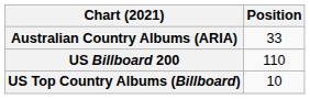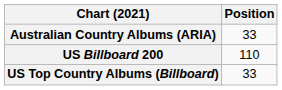 <table class="wikitable sortable plainrowheaders" style="text-align:center">
 <tr>
 <th scope="col">Chart (2021)</th>
 <th scope="col">Position</th>
 </tr>
 <tr>
 <th scope="row">Australian Country Albums (ARIA)</th>
 <td>33</td>
 </tr>
 <tr>
 <th scope="row">US <em>Billboard</em> 200</th>
 <td>110</td>
 </tr>
 <tr>
 <th scope="row">US Top Country Albums (<em>Billboard</em>)</th>
-<td>10</td>
+<td>33</td>
 </tr>
 </table>
